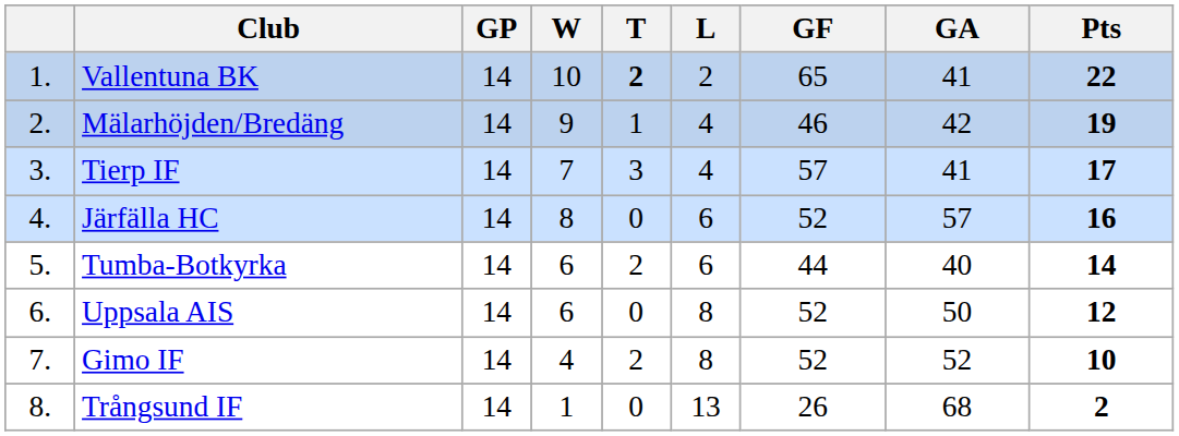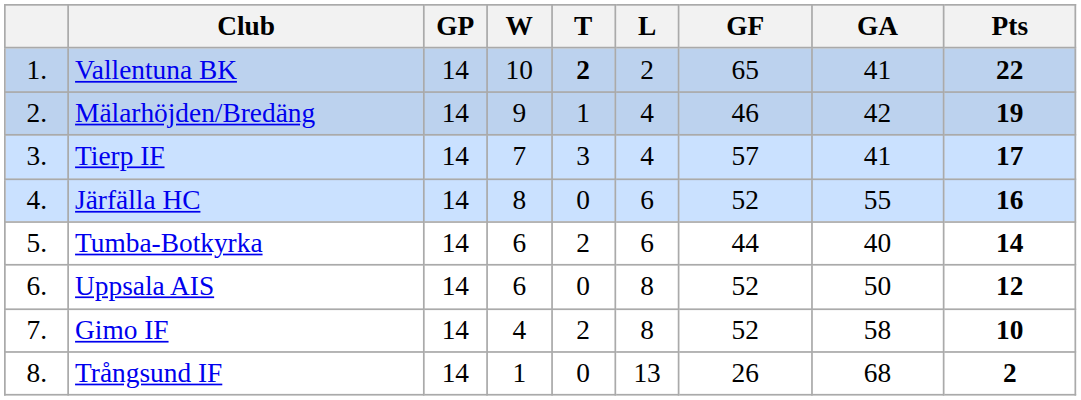 <table class="wikitable">
 <tr>
 <th width="30"></th>
 <th width="200">Club</th>
 <th width="30">GP</th>
 <th width="30">W</th>
 <th width="30">T</th>
 <th width="30">L</th>
 <th width="70">GF</th>
 <th width="70">GA</th>
 <th width="70">Pts</th>
 </tr>
 <tr bgcolor="#BCD2EE" align="center">
 <td>1.</td>
 <td align="left"><a href='#'>Vallentuna BK</a></td>
 <td>14</td>
 <td>10</td>
 <td><strong>2</strong></td>
 <td>2</td>
 <td>65</td>
 <td>41</td>
 <td><strong>22</strong></td>
 </tr>
 <tr bgcolor="#BCD2EE" align="center">
 <td>2.</td>
 <td align="left"><a href='#'>Mälarhöjden/Bredäng</a></td>
 <td>14</td>
 <td>9</td>
 <td>1</td>
 <td>4</td>
 <td>46</td>
 <td>42</td>
 <td><strong>19</strong></td>
 </tr>
 <tr bgcolor="#CAE1FF" align="center">
 <td>3.</td>
 <td align="left"><a href='#'>Tierp IF</a></td>
 <td>14</td>
 <td>7</td>
 <td>3</td>
 <td>4</td>
 <td>57</td>
 <td>41</td>
 <td><strong>17</strong></td>
 </tr>
 <tr bgcolor="#CAE1FF" align="center">
 <td>4.</td>
 <td align="left"><a href='#'>Järfälla HC</a></td>
 <td>14</td>
 <td>8</td>
 <td>0</td>
 <td>6</td>
 <td>52</td>
-<td>57</td>
+<td>55</td>
 <td><strong>16</strong></td>
 </tr>
 <tr bgcolor="#FFFFFF" align="center">
 <td>5.</td>
 <td align="left"><a href='#'>Tumba-Botkyrka</a></td>
 <td>14</td>
 <td>6</td>
 <td>2</td>
 <td>6</td>
 <td>44</td>
 <td>40</td>
 <td><strong>14</strong></td>
 </tr>
 <tr bgcolor="#FFFFFF" align="center">
 <td>6.</td>
 <td align="left"><a href='#'>Uppsala AIS</a></td>
 <td>14</td>
 <td>6</td>
 <td>0</td>
 <td>8</td>
 <td>52</td>
 <td>50</td>
 <td><strong>12</strong></td>
 </tr>
 <tr bgcolor="#FFFFFF" align="center">
 <td>7.</td>
 <td align="left"><a href='#'>Gimo IF</a></td>
 <td>14</td>
 <td>4</td>
 <td>2</td>
 <td>8</td>
 <td>52</td>
-<td>52</td>
+<td>58</td>
 <td><strong>10</strong></td>
 </tr>
 <tr bgcolor="#FFFFFF" align="center">
 <td>8.</td>
 <td align="left"><a href='#'>Trångsund IF</a></td>
 <td>14</td>
 <td>1</td>
 <td>0</td>
 <td>13</td>
 <td>26</td>
 <td>68</td>
 <td><strong>2</strong></td>
 </tr>
 </table>
